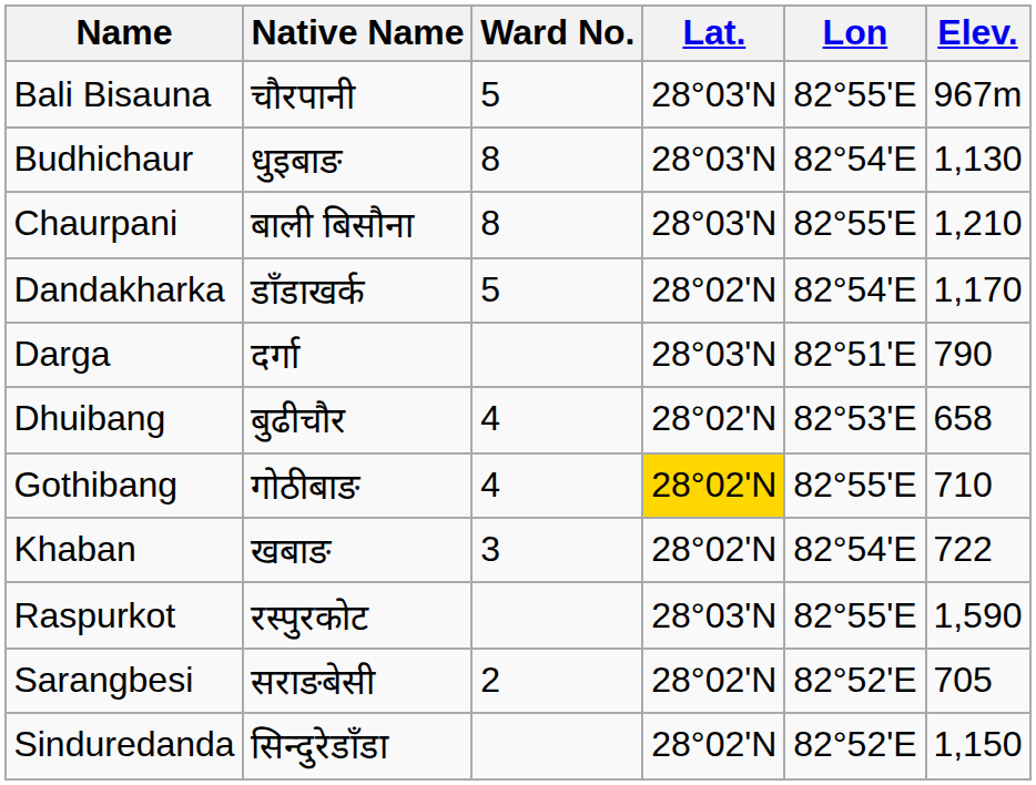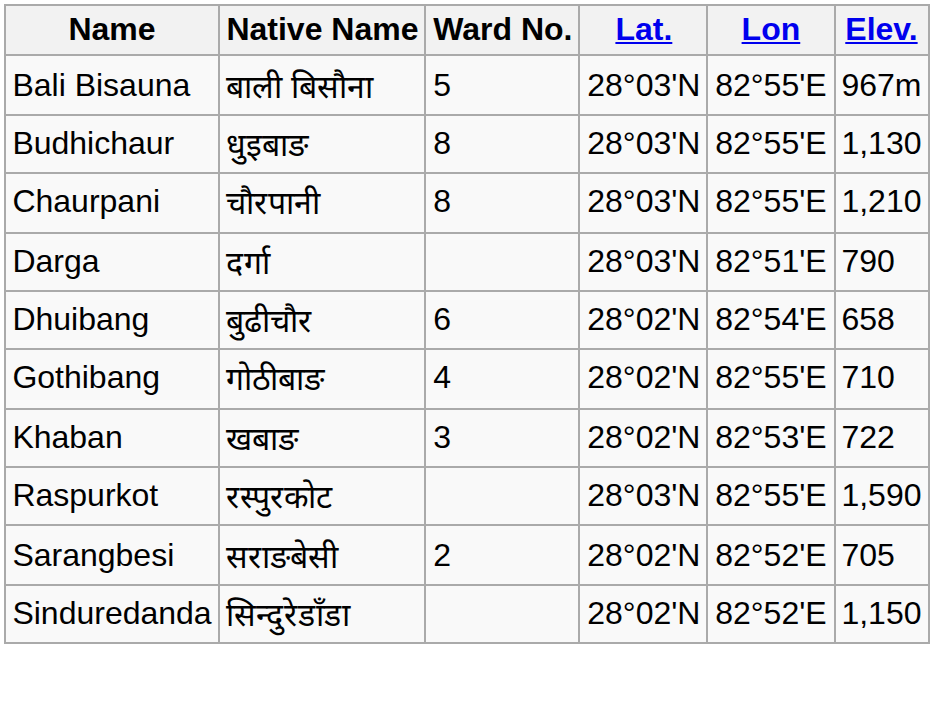 <table class="wikitable">
 <tr>
 <th>Name</th>
 <th>Native Name</th>
 <th>Ward No.</th>
 <th><a href='#'>Lat.</a></th>
 <th><a href='#'>Lon</a></th>
 <th><a href='#'>Elev.</a></th>
 </tr>
 <tr>
 <td>Bali Bisauna</td>
-<td>चौरपानी</td>
+<td>बाली बिसौना</td>
 <td>5</td>
 <td>28°03'N</td>
 <td>82°55'E</td>
 <td> 967m</td>
 </tr>
 <tr>
 <td>Budhichaur</td>
 <td>धुइबाङ</td>
 <td>8</td>
 <td>28°03'N</td>
-<td>82°54'E</td>
+<td>82°55'E</td>
 <td>1,130</td>
 </tr>
 <tr>
 <td>Chaurpani</td>
-<td>बाली बिसौना</td>
+<td>चौरपानी</td>
 <td>8</td>
 <td>28°03'N</td>
 <td>82°55'E</td>
 <td>1,210</td>
-</tr>
-<tr>
-<td>Dandakharka</td>
-<td>डाँडाखर्क</td>
-<td>5</td>
-<td>28°02'N</td>
-<td>82°54'E</td>
-<td>1,170</td>
 </tr>
 <tr>
 <td>Darga</td>
 <td>दर्गा</td>
 <td></td>
 <td>28°03'N</td>
 <td>82°51'E</td>
 <td> 790</td>
 </tr>
 <tr>
 <td>Dhuibang</td>
 <td>बुढीचौर</td>
-<td>4</td>
+<td>6</td>
 <td>28°02'N</td>
-<td>82°53'E</td>
+<td>82°54'E</td>
 <td> 658</td>
 </tr>
 <tr>
 <td>Gothibang</td>
 <td>गोठीबाङ</td>
 <td>4</td>
-<td style="background: gold;">28°02'N</td>
+<td>28°02'N</td>
 <td>82°55'E</td>
 <td> 710</td>
 </tr>
 <tr>
 <td>Khaban</td>
 <td>खबाङ</td>
 <td>3</td>
 <td>28°02'N</td>
-<td>82°54'E</td>
+<td>82°53'E</td>
 <td> 722</td>
 </tr>
 <tr>
 <td>Raspurkot</td>
 <td>रस्पुरकोट</td>
 <td></td>
 <td>28°03'N</td>
 <td>82°55'E</td>
 <td>1,590</td>
 </tr>
 <tr>
 <td>Sarangbesi</td>
 <td>सराङबेसी</td>
 <td>2</td>
 <td>28°02'N</td>
 <td>82°52'E</td>
 <td> 705</td>
 </tr>
 <tr>
 <td>Sinduredanda</td>
 <td>सिन्दुरेडाँडा</td>
 <td></td>
 <td>28°02'N</td>
 <td>82°52'E</td>
 <td>1,150</td>
 </tr>
 </table>
